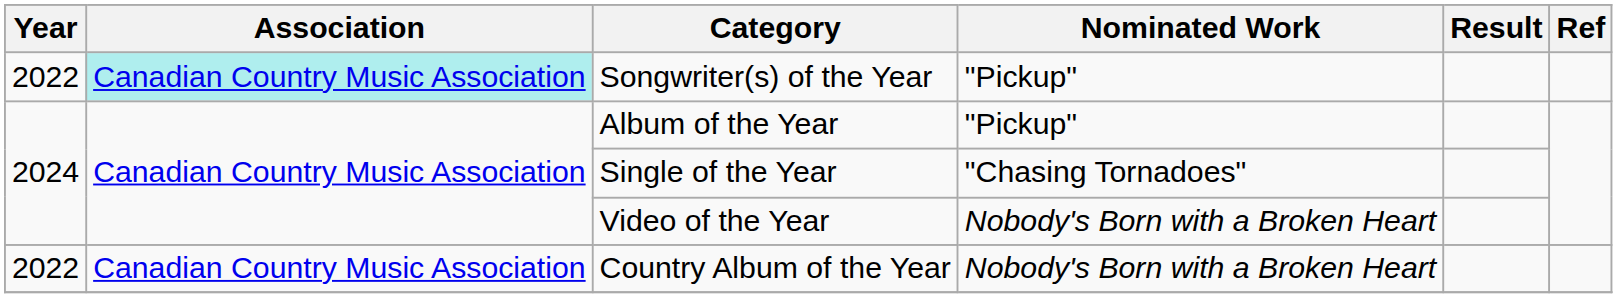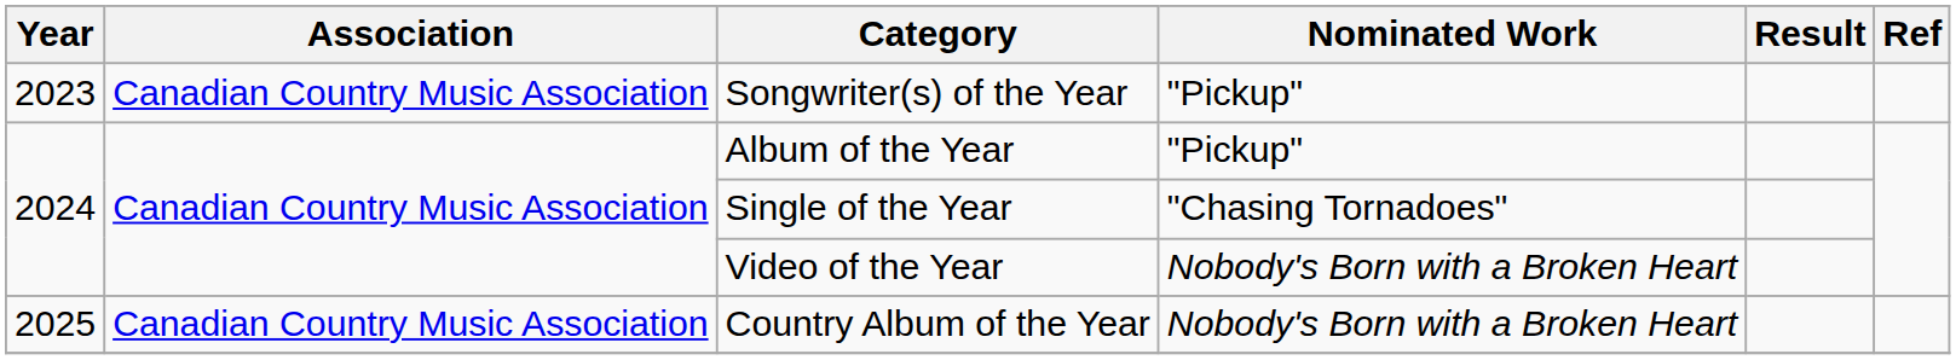 <table class="wikitable">
 <tr>
 <th>Year</th>
 <th>Association</th>
 <th>Category</th>
 <th>Nominated Work</th>
 <th>Result</th>
 <th>Ref</th>
 </tr>
 <tr>
-<td>2022</td>
-<td style="background: paleturquoise;"><a href='#'>Canadian Country Music Association</a></td>
+<td>2023</td>
+<td><a href='#'>Canadian Country Music Association</a></td>
 <td>Songwriter(s) of the Year</td>
 <td>"Pickup"</td>
 <td></td>
 <td></td>
 </tr>
 <tr>
 <td rowspan="3">2024</td>
 <td rowspan="3"><a href='#'>Canadian Country Music Association</a></td>
 <td>Album of the Year</td>
 <td>"Pickup"</td>
 <td></td>
 <td rowspan="3"><br></td>
 </tr>
 <tr>
 <td>Single of the Year</td>
 <td>"Chasing Tornadoes"</td>
 <td></td>
 </tr>
 <tr>
 <td>Video of the Year</td>
 <td><em>Nobody's Born with a Broken Heart</em></td>
 <td></td>
 </tr>
 <tr>
-<td>2022</td>
+<td>2025</td>
 <td><a href='#'>Canadian Country Music Association</a></td>
 <td>Country Album of the Year</td>
 <td><em>Nobody's Born with a Broken Heart</em></td>
 <td></td>
 <td></td>
 </tr>
 <tr>
 </tr>
 </table>
